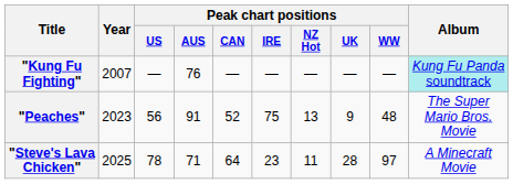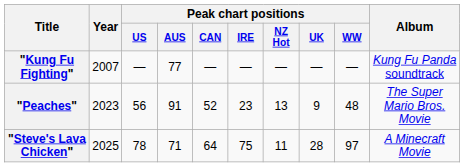 <table class="wikitable plainrowheaders" style="text-align:center;">
 <tr>
 <th scope="col" rowspan="2">Title</th>
 <th scope="col" rowspan="2">Year</th>
 <th scope="col" colspan="7">Peak chart positions</th>
 <th scope="col" rowspan="2">Album</th>
 </tr>
 <tr>
 <th scope="col" style="width:3em;font-size:85%;"><a href='#'>US</a><br></th>
 <th scope="col" style="width:3em;font-size:85%;"><a href='#'>AUS</a><br></th>
 <th scope="col" style="width:3em;font-size:85%;"><a href='#'>CAN</a><br></th>
 <th scope="col" style="width:3em;font-size:85%;"><a href='#'>IRE</a><br></th>
 <th scope="col" style="width:3em;font-size:85%;"><a href='#'>NZ<br>Hot</a><br></th>
 <th scope="col" style="width:3em;font-size:85%;"><a href='#'>UK</a><br></th>
 <th scope="col" style="width:3em;font-size:85%;"><a href='#'>WW</a><br></th>
 </tr>
 <tr>
 <th scope="row">"<a href='#'>Kung Fu Fighting</a>"<br></th>
 <td>2007</td>
 <td>—</td>
-<td>76</td>
+<td>77</td>
 <td>—</td>
 <td>—</td>
 <td>—</td>
 <td>—</td>
 <td>—</td>
-<td style="background: paleturquoise;"><a href='#'><em>Kung Fu Panda</em> soundtrack</a></td>
+<td><a href='#'><em>Kung Fu Panda</em> soundtrack</a></td>
 </tr>
 <tr>
 <th scope="row">"<a href='#'>Peaches</a>"</th>
 <td>2023</td>
 <td>56</td>
 <td>91</td>
 <td>52</td>
-<td>75</td>
+<td>23</td>
 <td>13</td>
 <td>9</td>
 <td>48</td>
 <td><em><a href='#'>The Super Mario Bros. Movie</a></em></td>
 </tr>
 <tr>
 <th scope="row">"<a href='#'>Steve's Lava Chicken</a>"</th>
 <td>2025</td>
 <td>78</td>
 <td>71</td>
 <td>64</td>
-<td>23</td>
+<td>75</td>
 <td>11</td>
 <td>28</td>
 <td>97</td>
 <td><em><a href='#'>A Minecraft Movie</a></em></td>
 </tr>
 </table>
